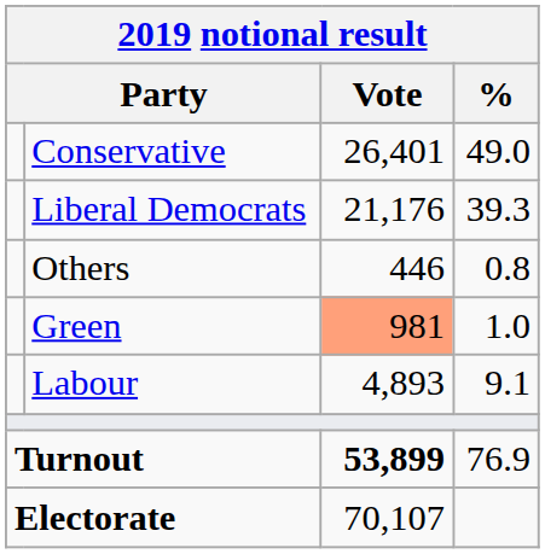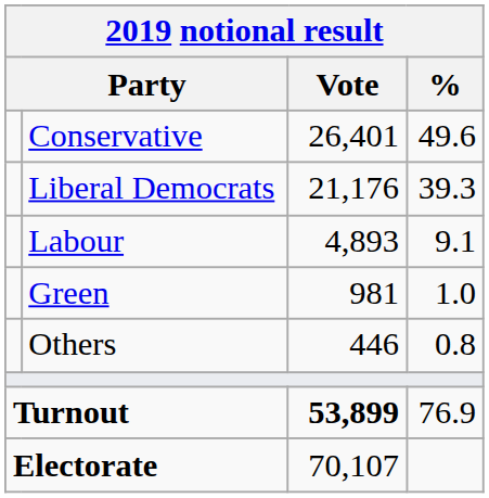 <table class="wikitable">
 <tr>
 <th colspan="4"><a href='#'>2019</a> <a href='#'>notional result</a></th>
 </tr>
 <tr>
 <th bgcolor="#DDDDFF" width="130px" colspan="2">Party</th>
 <th bgcolor="#DDDDFF" width="50px">Vote</th>
 <th bgcolor="#DDDDFF" width="30px">%</th>
 </tr>
 <tr>
 <td></td>
 <td><a href='#'>Conservative</a></td>
 <td align=right>26,401</td>
-<td align=right>49.0</td>
+<td align=right>49.6</td>
 </tr>
 <tr>
 <td></td>
 <td><a href='#'>Liberal Democrats</a></td>
 <td align=right>21,176</td>
 <td align=right>39.3</td>
 </tr>
 <tr>
 <td></td>
-<td>Others</td>
-<td align=right>446</td>
-<td align=right>0.8</td>
+<td><a href='#'>Labour</a></td>
+<td align=right>4,893</td>
+<td align=right>9.1</td>
 </tr>
 <tr>
 <td></td>
 <td><a href='#'>Green</a></td>
-<td align=right style="background: lightsalmon;">981</td>
+<td align=right>981</td>
 <td align=right>1.0</td>
 </tr>
 <tr>
 <td></td>
-<td><a href='#'>Labour</a></td>
-<td align=right>4,893</td>
-<td align=right>9.1</td>
+<td>Others</td>
+<td align=right>446</td>
+<td align=right>0.8</td>
 </tr>
 <tr>
 <td colspan="4" bgcolor="#EAECF0"></td>
 </tr>
 <tr>
 <td colspan="2"><strong>Turnout</strong></td>
 <td align=right><strong>53,899</strong></td>
 <td align=right>76.9</td>
 </tr>
 <tr>
 <td colspan="2"><strong>Electorate</strong></td>
 <td align=right>70,107</td>
 </tr>
 </table>
